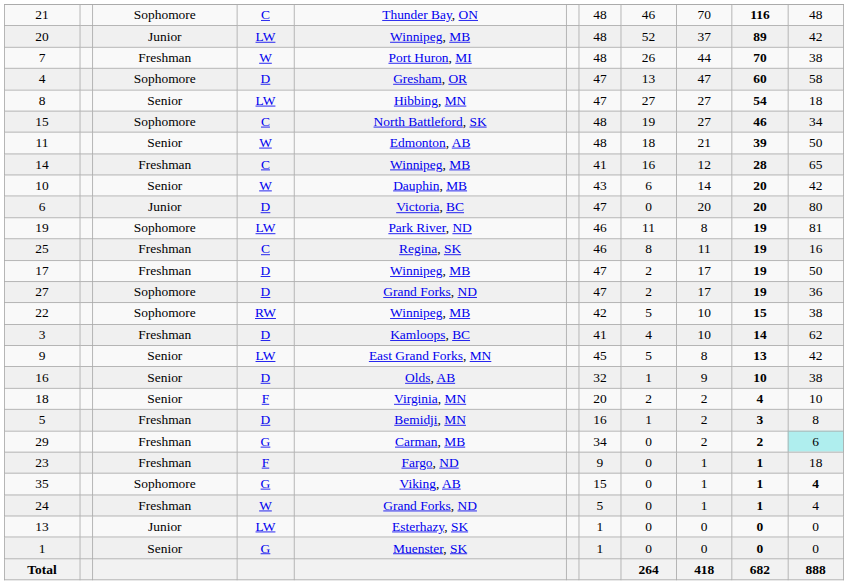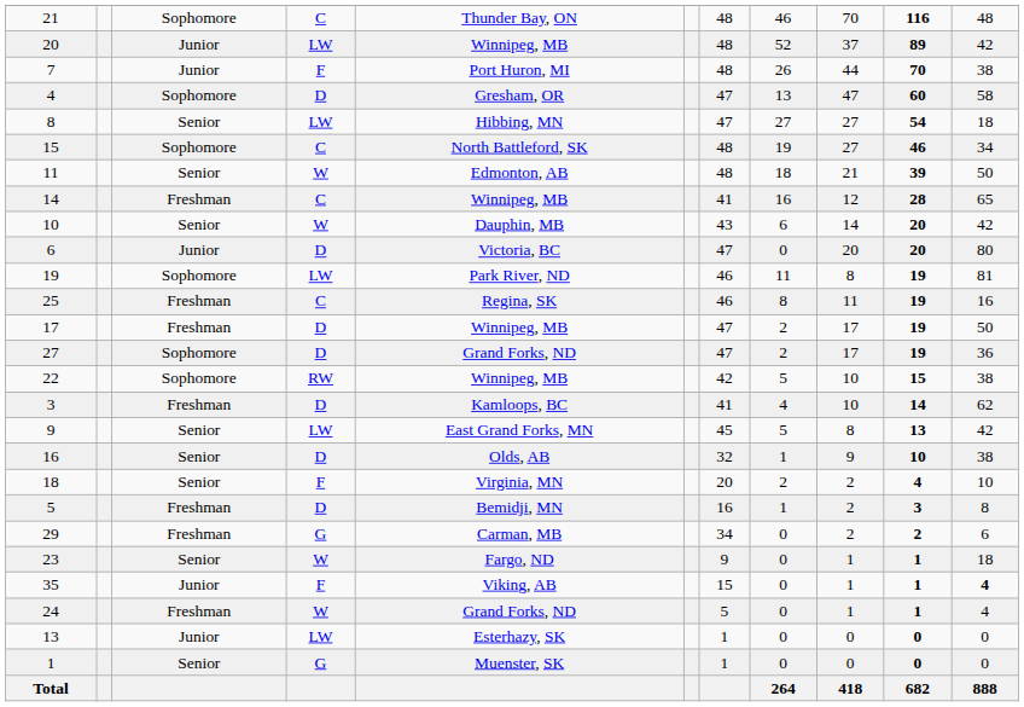 <table class="wikitable sortable" width ="1000">
 <tr align="center">
 </tr>
 <tr align="center" bgcolor="">
 <td>21</td>
 <td></td>
 <td>Sophomore</td>
 <td><a href='#'>C</a></td>
 <td><a href='#'>Thunder Bay</a>, <a href='#'>ON</a></td>
 <td></td>
 <td>48</td>
 <td>46</td>
 <td>70</td>
 <td><strong>116</strong></td>
 <td>48</td>
 </tr>
 <tr align="center" bgcolor="#f0f0f0">
 <td>20</td>
 <td></td>
 <td>Junior</td>
 <td><a href='#'>LW</a></td>
 <td><a href='#'>Winnipeg</a>, <a href='#'>MB</a></td>
 <td></td>
 <td>48</td>
 <td>52</td>
 <td>37</td>
 <td><strong>89</strong></td>
 <td>42</td>
 </tr>
 <tr align="center">
 <td>7</td>
 <td></td>
-<td>Freshman</td>
-<td><a href='#'>W</a></td>
+<td>Junior</td>
+<td><a href='#'>F</a></td>
 <td><a href='#'>Port Huron</a>, <a href='#'>MI</a></td>
 <td></td>
 <td>48</td>
 <td>26</td>
 <td>44</td>
 <td><strong>70</strong></td>
 <td>38</td>
 </tr>
 <tr align="center" bgcolor="#f0f0f0">
 <td>4</td>
 <td></td>
 <td>Sophomore</td>
 <td><a href='#'>D</a></td>
 <td><a href='#'>Gresham</a>, <a href='#'>OR</a></td>
 <td></td>
 <td>47</td>
 <td>13</td>
 <td>47</td>
 <td><strong>60</strong></td>
 <td>58</td>
 </tr>
 <tr align="center">
 <td>8</td>
 <td></td>
 <td>Senior</td>
 <td><a href='#'>LW</a></td>
 <td><a href='#'>Hibbing</a>, <a href='#'>MN</a></td>
 <td></td>
 <td>47</td>
 <td>27</td>
 <td>27</td>
 <td><strong>54</strong></td>
 <td>18</td>
 </tr>
 <tr align="center" bgcolor="#f0f0f0">
 <td>15</td>
 <td></td>
 <td>Sophomore</td>
 <td><a href='#'>C</a></td>
 <td><a href='#'>North Battleford</a>, <a href='#'>SK</a></td>
 <td></td>
 <td>48</td>
 <td>19</td>
 <td>27</td>
 <td><strong>46</strong></td>
 <td>34</td>
 </tr>
 <tr align="center">
 <td>11</td>
 <td></td>
 <td>Senior</td>
 <td><a href='#'>W</a></td>
 <td><a href='#'>Edmonton</a>, <a href='#'>AB</a></td>
 <td></td>
 <td>48</td>
 <td>18</td>
 <td>21</td>
 <td><strong>39</strong></td>
 <td>50</td>
 </tr>
 <tr align="center" bgcolor="#f0f0f0">
 <td>14</td>
 <td></td>
 <td>Freshman</td>
 <td><a href='#'>C</a></td>
 <td><a href='#'>Winnipeg</a>, <a href='#'>MB</a></td>
 <td></td>
 <td>41</td>
 <td>16</td>
 <td>12</td>
 <td><strong>28</strong></td>
 <td>65</td>
 </tr>
 <tr align="center">
 <td>10</td>
 <td></td>
 <td>Senior</td>
 <td><a href='#'>W</a></td>
 <td><a href='#'>Dauphin</a>, <a href='#'>MB</a></td>
 <td></td>
 <td>43</td>
 <td>6</td>
 <td>14</td>
 <td><strong>20</strong></td>
 <td>42</td>
 </tr>
 <tr align="center" bgcolor="#f0f0f0">
 <td>6</td>
 <td></td>
 <td>Junior</td>
 <td><a href='#'>D</a></td>
 <td><a href='#'>Victoria</a>, <a href='#'>BC</a></td>
 <td></td>
 <td>47</td>
 <td>0</td>
 <td>20</td>
 <td><strong>20</strong></td>
 <td>80</td>
 </tr>
 <tr align="center">
 <td>19</td>
 <td></td>
 <td>Sophomore</td>
 <td><a href='#'>LW</a></td>
 <td><a href='#'>Park River</a>, <a href='#'>ND</a></td>
 <td></td>
 <td>46</td>
 <td>11</td>
 <td>8</td>
 <td><strong>19</strong></td>
 <td>81</td>
 </tr>
 <tr align="center" bgcolor="#f0f0f0">
 <td>25</td>
 <td></td>
 <td>Freshman</td>
 <td><a href='#'>C</a></td>
 <td><a href='#'>Regina</a>, <a href='#'>SK</a></td>
 <td></td>
 <td>46</td>
 <td>8</td>
 <td>11</td>
 <td><strong>19</strong></td>
 <td>16</td>
 </tr>
 <tr align="center">
 <td>17</td>
 <td></td>
 <td>Freshman</td>
 <td><a href='#'>D</a></td>
 <td><a href='#'>Winnipeg</a>, <a href='#'>MB</a></td>
 <td></td>
 <td>47</td>
 <td>2</td>
 <td>17</td>
 <td><strong>19</strong></td>
 <td>50</td>
 </tr>
 <tr align="center" bgcolor="#f0f0f0">
 <td>27</td>
 <td></td>
 <td>Sophomore</td>
 <td><a href='#'>D</a></td>
 <td><a href='#'>Grand Forks</a>, <a href='#'>ND</a></td>
 <td></td>
 <td>47</td>
 <td>2</td>
 <td>17</td>
 <td><strong>19</strong></td>
 <td>36</td>
 </tr>
 <tr align="center">
 <td>22</td>
 <td></td>
 <td>Sophomore</td>
 <td><a href='#'>RW</a></td>
 <td><a href='#'>Winnipeg</a>, <a href='#'>MB</a></td>
 <td></td>
 <td>42</td>
 <td>5</td>
 <td>10</td>
 <td><strong>15</strong></td>
 <td>38</td>
 </tr>
 <tr align="center" bgcolor="#f0f0f0">
 <td>3</td>
 <td></td>
 <td>Freshman</td>
 <td><a href='#'>D</a></td>
 <td><a href='#'>Kamloops</a>, <a href='#'>BC</a></td>
 <td></td>
 <td>41</td>
 <td>4</td>
 <td>10</td>
 <td><strong>14</strong></td>
 <td>62</td>
 </tr>
 <tr align="center">
 <td>9</td>
 <td></td>
 <td>Senior</td>
 <td><a href='#'>LW</a></td>
 <td><a href='#'>East Grand Forks</a>, <a href='#'>MN</a></td>
 <td></td>
 <td>45</td>
 <td>5</td>
 <td>8</td>
 <td><strong>13</strong></td>
 <td>42</td>
 </tr>
 <tr align="center" bgcolor="#f0f0f0">
 <td>16</td>
 <td></td>
 <td>Senior</td>
 <td><a href='#'>D</a></td>
 <td><a href='#'>Olds</a>, <a href='#'>AB</a></td>
 <td></td>
 <td>32</td>
 <td>1</td>
 <td>9</td>
 <td><strong>10</strong></td>
 <td>38</td>
 </tr>
 <tr align="center">
 <td>18</td>
 <td></td>
 <td>Senior</td>
 <td><a href='#'>F</a></td>
 <td><a href='#'>Virginia</a>, <a href='#'>MN</a></td>
 <td></td>
 <td>20</td>
 <td>2</td>
 <td>2</td>
 <td><strong>4</strong></td>
 <td>10</td>
 </tr>
 <tr align="center" bgcolor="#f0f0f0">
 <td>5</td>
 <td></td>
 <td>Freshman</td>
 <td><a href='#'>D</a></td>
 <td><a href='#'>Bemidji</a>, <a href='#'>MN</a></td>
 <td></td>
 <td>16</td>
 <td>1</td>
 <td>2</td>
 <td><strong>3</strong></td>
 <td>8</td>
 </tr>
 <tr align="center">
 <td>29</td>
 <td></td>
 <td>Freshman</td>
 <td><a href='#'>G</a></td>
 <td><a href='#'>Carman</a>, <a href='#'>MB</a></td>
 <td></td>
 <td>34</td>
 <td>0</td>
 <td>2</td>
 <td><strong>2</strong></td>
-<td style="background: paleturquoise;">6</td>
+<td>6</td>
 </tr>
 <tr align="center" bgcolor="#f0f0f0">
 <td>23</td>
 <td></td>
-<td>Freshman</td>
-<td><a href='#'>F</a></td>
+<td>Senior</td>
+<td><a href='#'>W</a></td>
 <td><a href='#'>Fargo</a>, <a href='#'>ND</a></td>
 <td></td>
 <td>9</td>
 <td>0</td>
 <td>1</td>
 <td><strong>1</strong></td>
 <td>18</td>
 </tr>
 <tr align="center">
 <td>35</td>
 <td></td>
-<td>Sophomore</td>
-<td><a href='#'>G</a></td>
+<td>Junior</td>
+<td><a href='#'>F</a></td>
 <td><a href='#'>Viking</a>, <a href='#'>AB</a></td>
 <td></td>
 <td>15</td>
 <td>0</td>
 <td>1</td>
 <td><strong>1</strong></td>
 <td><strong>4</strong></td>
 </tr>
 <tr align="center" bgcolor="#f0f0f0">
 <td>24</td>
 <td></td>
 <td>Freshman</td>
 <td><a href='#'>W</a></td>
 <td><a href='#'>Grand Forks</a>, <a href='#'>ND</a></td>
 <td></td>
 <td>5</td>
 <td>0</td>
 <td>1</td>
 <td><strong>1</strong></td>
 <td>4</td>
 </tr>
 <tr align="center">
 <td>13</td>
 <td></td>
 <td>Junior</td>
 <td><a href='#'>LW</a></td>
 <td><a href='#'>Esterhazy</a>, <a href='#'>SK</a></td>
 <td></td>
 <td>1</td>
 <td>0</td>
 <td>0</td>
 <td><strong>0</strong></td>
 <td>0</td>
 </tr>
 <tr align="center" bgcolor="#f0f0f0">
 <td>1</td>
 <td></td>
 <td>Senior</td>
 <td><a href='#'>G</a></td>
 <td><a href='#'>Muenster</a>, <a href='#'>SK</a></td>
 <td></td>
 <td>1</td>
 <td>0</td>
 <td>0</td>
 <td><strong>0</strong></td>
 <td>0</td>
 </tr>
 <tr>
 <th>Total</th>
 <th></th>
 <th></th>
 <th></th>
 <th></th>
 <th></th>
 <th></th>
 <th>264</th>
 <th>418</th>
 <th>682</th>
 <th>888</th>
 </tr>
 </table>
